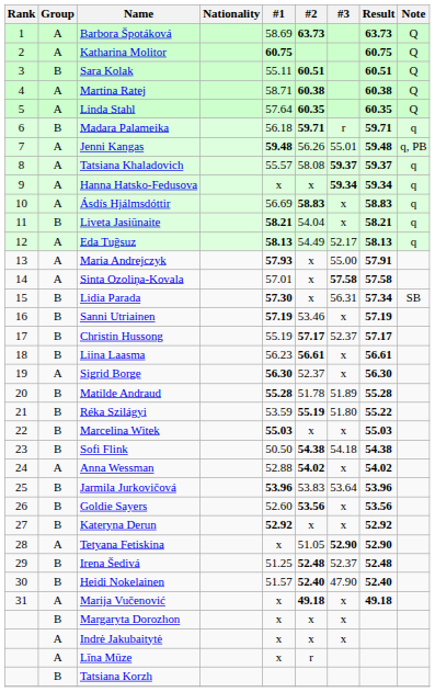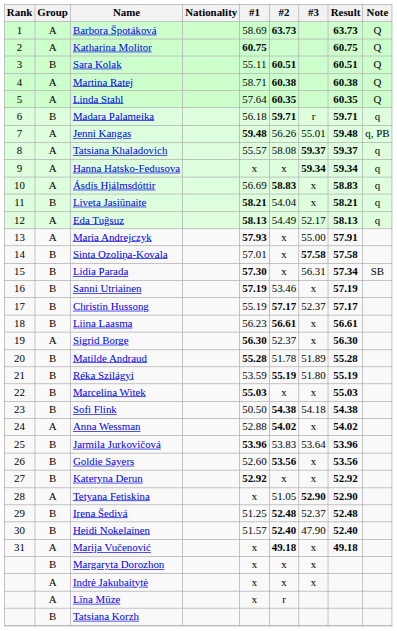 <table class="wikitable sortable" style="text-align:center">
 <tr>
 <th>Rank</th>
 <th>Group</th>
 <th>Name</th>
 <th>Nationality</th>
 <th>#1</th>
 <th>#2</th>
 <th>#3</th>
 <th>Result</th>
 <th>Note</th>
 </tr>
 <tr bgcolor=ccffcc>
 <td>1</td>
 <td>A</td>
 <td align=left><a href='#'>Barbora Špotáková</a></td>
 <td align=left></td>
 <td>58.69</td>
 <td><strong>63.73</strong></td>
 <td></td>
 <td><strong>63.73</strong></td>
 <td>Q</td>
 </tr>
 <tr bgcolor=ccffcc>
 <td>2</td>
 <td>A</td>
 <td align=left><a href='#'>Katharina Molitor</a></td>
 <td align=left></td>
 <td><strong>60.75</strong></td>
 <td></td>
 <td></td>
 <td><strong>60.75</strong></td>
 <td>Q</td>
 </tr>
 <tr bgcolor=ccffcc>
 <td>3</td>
 <td>B</td>
 <td align=left><a href='#'>Sara Kolak</a></td>
 <td align=left></td>
 <td>55.11</td>
 <td><strong>60.51</strong></td>
 <td></td>
 <td><strong>60.51</strong></td>
 <td>Q</td>
 </tr>
 <tr bgcolor=ccffcc>
 <td>4</td>
 <td>A</td>
 <td align=left><a href='#'>Martina Ratej</a></td>
 <td align=left></td>
 <td>58.71</td>
 <td><strong>60.38</strong></td>
 <td></td>
 <td><strong>60.38</strong></td>
 <td>Q</td>
 </tr>
 <tr bgcolor=ccffcc>
 <td>5</td>
 <td>A</td>
 <td align=left><a href='#'>Linda Stahl</a></td>
 <td align=left></td>
 <td>57.64</td>
 <td><strong>60.35</strong></td>
 <td></td>
 <td><strong>60.35</strong></td>
 <td>Q</td>
 </tr>
 <tr bgcolor=ddffdd>
 <td>6</td>
 <td>B</td>
 <td align=left><a href='#'>Madara Palameika</a></td>
 <td align=left></td>
 <td>56.18</td>
 <td><strong>59.71</strong></td>
 <td>r</td>
 <td><strong>59.71</strong></td>
 <td>q</td>
 </tr>
 <tr bgcolor=ddffdd>
 <td>7</td>
 <td>A</td>
 <td align=left><a href='#'>Jenni Kangas</a></td>
 <td align=left></td>
 <td><strong>59.48</strong></td>
 <td>56.26</td>
 <td>55.01</td>
 <td><strong>59.48</strong></td>
 <td>q, PB</td>
 </tr>
 <tr bgcolor=ddffdd>
 <td>8</td>
 <td>A</td>
 <td align=left><a href='#'>Tatsiana Khaladovich</a></td>
 <td align=left></td>
 <td>55.57</td>
 <td>58.08</td>
 <td><strong>59.37</strong></td>
 <td><strong>59.37</strong></td>
 <td>q</td>
 </tr>
 <tr bgcolor=ddffdd>
 <td>9</td>
 <td>A</td>
 <td align=left><a href='#'>Hanna Hatsko-Fedusova</a></td>
 <td align=left></td>
 <td>x</td>
 <td>x</td>
 <td><strong>59.34</strong></td>
 <td><strong>59.34</strong></td>
 <td>q</td>
 </tr>
 <tr bgcolor=ddffdd>
 <td>10</td>
 <td>A</td>
 <td align=left><a href='#'>Ásdís Hjálmsdóttir</a></td>
 <td align=left></td>
 <td>56.69</td>
 <td><strong>58.83</strong></td>
 <td>x</td>
 <td><strong>58.83</strong></td>
 <td>q</td>
 </tr>
 <tr bgcolor=ddffdd>
 <td>11</td>
 <td>B</td>
 <td align=left><a href='#'>Liveta Jasiūnaite</a></td>
 <td align=left></td>
 <td><strong>58.21</strong></td>
 <td>54.04</td>
 <td>x</td>
 <td><strong>58.21</strong></td>
 <td>q</td>
 </tr>
 <tr bgcolor=ddffdd>
 <td>12</td>
 <td>A</td>
 <td align=left><a href='#'>Eda Tuğsuz</a></td>
 <td align=left></td>
 <td><strong>58.13</strong></td>
 <td>54.49</td>
 <td>52.17</td>
 <td><strong>58.13</strong></td>
 <td>q</td>
 </tr>
 <tr>
 <td>13</td>
 <td>A</td>
 <td align=left><a href='#'>Maria Andrejczyk</a></td>
 <td align=left></td>
 <td><strong>57.93</strong></td>
 <td>x</td>
 <td>55.00</td>
 <td><strong>57.91</strong></td>
 <td></td>
 </tr>
 <tr>
 <td>14</td>
-<td>A</td>
+<td>B</td>
 <td align=left><a href='#'>Sinta Ozoliņa-Kovala</a></td>
 <td align=left></td>
 <td>57.01</td>
 <td>x</td>
 <td><strong>57.58</strong></td>
 <td><strong>57.58</strong></td>
 <td></td>
 </tr>
 <tr>
 <td>15</td>
 <td>B</td>
 <td align=left><a href='#'>Lidia Parada</a></td>
 <td align=left></td>
 <td><strong>57.30</strong></td>
 <td>x</td>
 <td>56.31</td>
 <td><strong>57.34</strong></td>
 <td>SB</td>
 </tr>
 <tr>
 <td>16</td>
 <td>B</td>
 <td align=left><a href='#'>Sanni Utriainen</a></td>
 <td align=left></td>
 <td><strong>57.19</strong></td>
 <td>53.46</td>
 <td>x</td>
 <td><strong>57.19</strong></td>
 <td></td>
 </tr>
 <tr>
 <td>17</td>
 <td>B</td>
 <td align=left><a href='#'>Christin Hussong</a></td>
 <td align=left></td>
 <td>55.19</td>
 <td><strong>57.17</strong></td>
 <td>52.37</td>
 <td><strong>57.17</strong></td>
 <td></td>
 </tr>
 <tr>
 <td>18</td>
 <td>B</td>
 <td align=left><a href='#'>Liina Laasma</a></td>
 <td align=left></td>
 <td>56.23</td>
 <td><strong>56.61</strong></td>
 <td>x</td>
 <td><strong>56.61</strong></td>
 <td></td>
 </tr>
 <tr>
 <td>19</td>
 <td>A</td>
 <td align=left><a href='#'>Sigrid Borge</a></td>
 <td align=left></td>
 <td><strong>56.30</strong></td>
 <td>52.37</td>
 <td>x</td>
 <td><strong>56.30</strong></td>
 <td></td>
 </tr>
 <tr>
 <td>20</td>
 <td>B</td>
 <td align=left><a href='#'>Matilde Andraud</a></td>
 <td align=left></td>
 <td><strong>55.28</strong></td>
 <td>51.78</td>
 <td>51.89</td>
 <td><strong>55.28</strong></td>
 <td></td>
 </tr>
 <tr>
 <td>21</td>
 <td>B</td>
 <td align=left><a href='#'>Réka Szilágyi</a></td>
 <td align=left></td>
 <td>53.59</td>
 <td><strong>55.19</strong></td>
 <td>51.80</td>
-<td><strong>55.22</strong></td>
+<td><strong>55.19</strong></td>
 <td></td>
 </tr>
 <tr>
 <td>22</td>
 <td>B</td>
 <td align=left><a href='#'>Marcelina Witek</a></td>
 <td align=left></td>
 <td><strong>55.03</strong></td>
 <td>x</td>
 <td>x</td>
 <td><strong>55.03</strong></td>
 <td></td>
 </tr>
 <tr>
 <td>23</td>
 <td>B</td>
 <td align=left><a href='#'>Sofi Flink</a></td>
 <td align=left></td>
 <td>50.50</td>
 <td><strong>54.38</strong></td>
 <td>54.18</td>
 <td><strong>54.38</strong></td>
 <td></td>
 </tr>
 <tr>
 <td>24</td>
 <td>A</td>
 <td align=left><a href='#'>Anna Wessman</a></td>
 <td align=left></td>
 <td>52.88</td>
 <td><strong>54.02</strong></td>
 <td>x</td>
 <td><strong>54.02</strong></td>
 <td></td>
 </tr>
 <tr>
 <td>25</td>
 <td>B</td>
 <td align=left><a href='#'>Jarmila Jurkovičová</a></td>
 <td align=left></td>
 <td><strong>53.96</strong></td>
 <td>53.83</td>
 <td>53.64</td>
 <td><strong>53.96</strong></td>
 <td></td>
 </tr>
 <tr>
 <td>26</td>
 <td>B</td>
 <td align=left><a href='#'>Goldie Sayers</a></td>
 <td align=left></td>
 <td>52.60</td>
 <td><strong>53.56</strong></td>
 <td>x</td>
 <td><strong>53.56</strong></td>
 <td></td>
 </tr>
 <tr>
 <td>27</td>
 <td>B</td>
 <td align=left><a href='#'>Kateryna Derun</a></td>
 <td align=left></td>
 <td><strong>52.92</strong></td>
 <td>x</td>
 <td>x</td>
 <td><strong>52.92</strong></td>
 <td></td>
 </tr>
 <tr>
 <td>28</td>
 <td>A</td>
 <td align=left><a href='#'>Tetyana Fetiskina</a></td>
 <td align=left></td>
 <td>x</td>
 <td>51.05</td>
 <td><strong>52.90</strong></td>
 <td><strong>52.90</strong></td>
 <td></td>
 </tr>
 <tr>
 <td>29</td>
 <td>B</td>
 <td align=left><a href='#'>Irena Šedivá</a></td>
 <td align=left></td>
 <td>51.25</td>
 <td><strong>52.48</strong></td>
 <td>52.37</td>
 <td><strong>52.48</strong></td>
 <td></td>
 </tr>
 <tr>
 <td>30</td>
 <td>B</td>
 <td align=left><a href='#'>Heidi Nokelainen</a></td>
 <td align=left></td>
 <td>51.57</td>
 <td><strong>52.40</strong></td>
 <td>47.90</td>
 <td><strong>52.40</strong></td>
 <td></td>
 </tr>
 <tr>
 <td>31</td>
 <td>A</td>
 <td align=left><a href='#'>Marija Vučenović</a></td>
 <td align=left></td>
 <td>x</td>
 <td><strong>49.18</strong></td>
 <td>x</td>
 <td><strong>49.18</strong></td>
 <td></td>
 </tr>
 <tr>
 <td></td>
 <td>B</td>
 <td align=left><a href='#'>Margaryta Dorozhon</a></td>
 <td align=left></td>
 <td>x</td>
 <td>x</td>
 <td>x</td>
 <td><strong></strong></td>
 <td></td>
 </tr>
 <tr>
 <td></td>
 <td>A</td>
 <td align=left><a href='#'>Indrė Jakubaitytė</a></td>
 <td align=left></td>
 <td>x</td>
 <td>x</td>
 <td>x</td>
 <td><strong></strong></td>
 <td></td>
 </tr>
 <tr>
 <td></td>
 <td>A</td>
 <td align=left><a href='#'>Līna Mūze</a></td>
 <td align=left></td>
 <td>x</td>
 <td>r</td>
 <td></td>
 <td><strong></strong></td>
 <td></td>
 </tr>
 <tr>
 <td></td>
 <td>B</td>
 <td align=left><a href='#'>Tatsiana Korzh</a></td>
 <td align=left></td>
 <td></td>
 <td></td>
 <td></td>
 <td><strong></strong></td>
 <td></td>
 </tr>
 <tr>
 </tr>
 </table>
